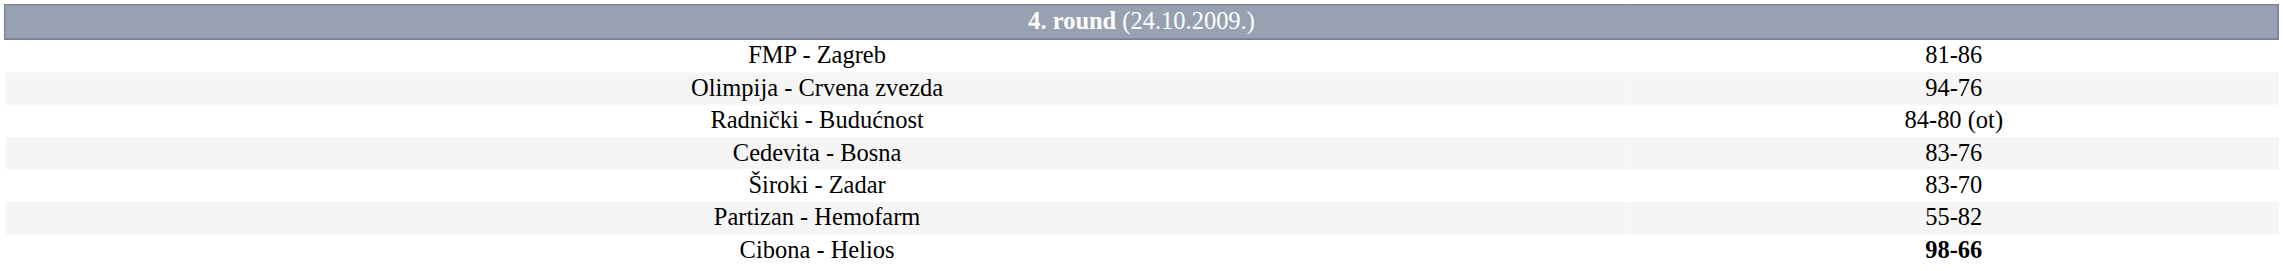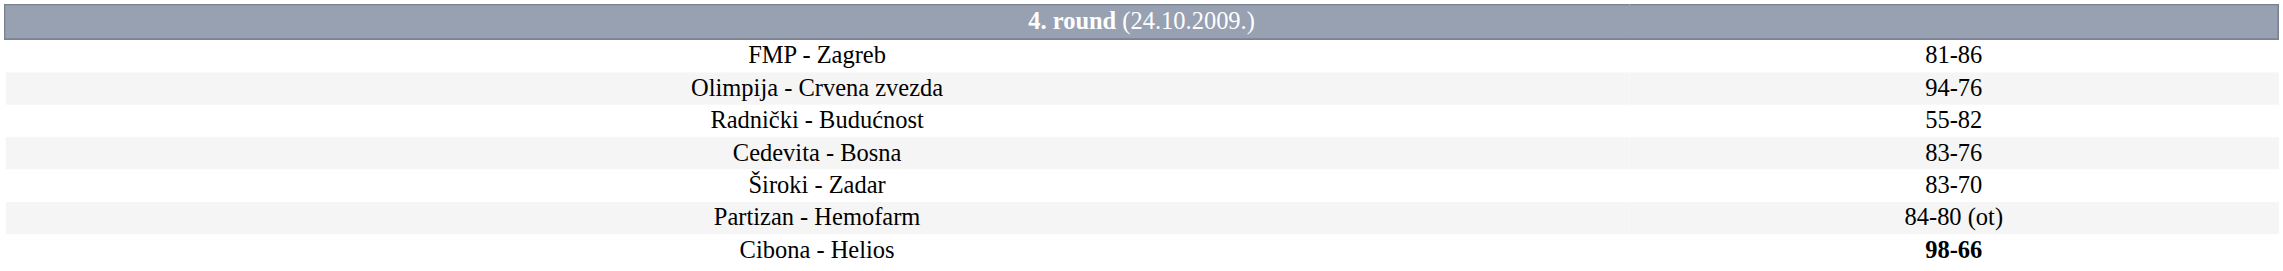 <table border=0 cellspacing=0 cellpadding=1em style="font-size: 85%; border-collapse: collapse;width:100%;">
 <tr>
 <td colspan=5 bgcolor=#98A1B2 style="border:1px solid #7A8392; text-align:center; color:#FFFFFF;"><strong>4. round</strong> (24.10.2009.)</td>
 </tr>
 <tr align=center bgcolor=#FFFFFF>
 <td>FMP - Zagreb</td>
 <td>81-86</td>
 </tr>
 <tr align=center bgcolor=#f5f5f5>
 <td>Olimpija - Crvena zvezda</td>
 <td>94-76</td>
 </tr>
 <tr align=center bgcolor=#FFFFFF>
 <td>Radnički - Budućnost</td>
-<td>84-80 (ot)</td>
+<td>55-82</td>
 </tr>
 <tr align=center bgcolor=#f5f5f5>
 <td>Cedevita - Bosna</td>
 <td>83-76</td>
 </tr>
 <tr align=center bgcolor=#FFFFFF>
 <td>Široki - Zadar</td>
 <td>83-70</td>
 </tr>
 <tr align=center bgcolor=#f5f5f5>
 <td>Partizan - Hemofarm</td>
-<td>55-82</td>
+<td>84-80 (ot)</td>
 </tr>
 <tr align=center bgcolor=#FFFFFF>
 <td>Cibona - Helios</td>
 <td><strong>98-66</strong></td>
 </tr>
 </table>
